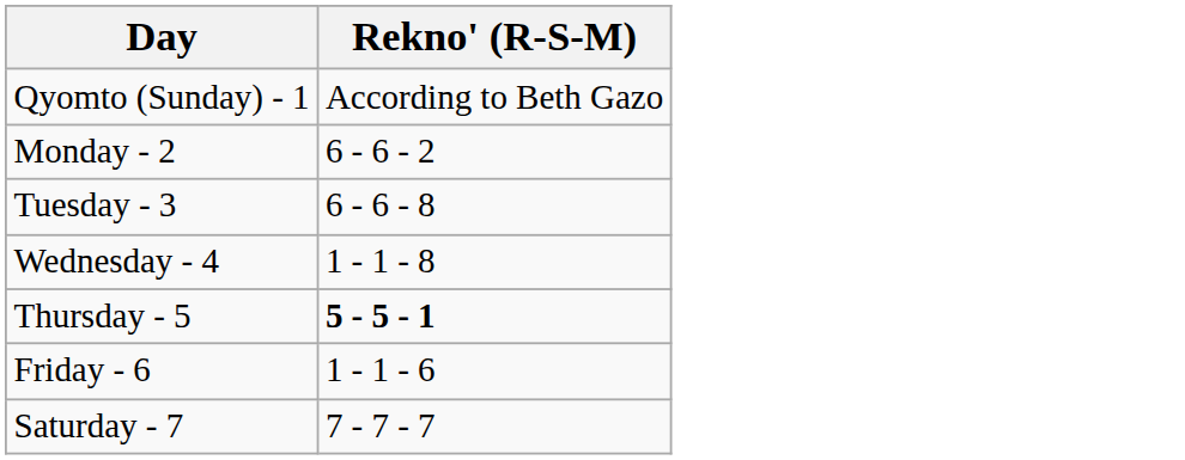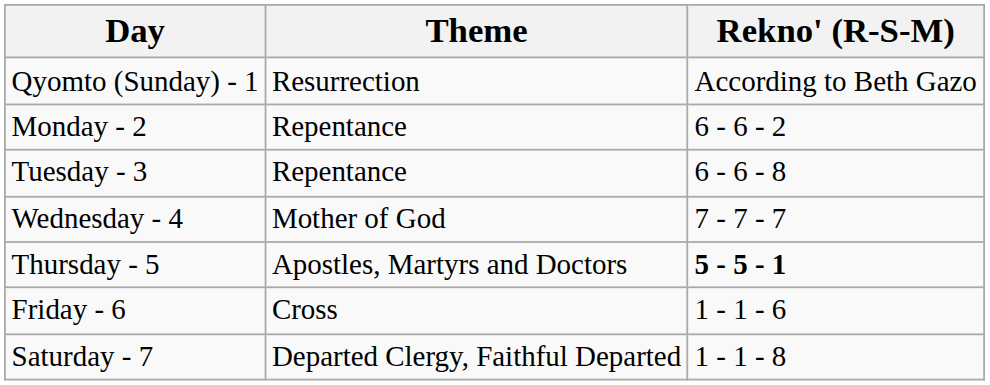 <table class="wikitable">
 <tr>
 <th><big>Day</big></th>
+<th><big>Theme</big></th>
 <th><big>Rekno' (R-S-M)</big></th>
 </tr>
 <tr>
 <td>Qyomto (Sunday) - 1</td>
+<td>Resurrection</td>
 <td>According to Beth Gazo</td>
 </tr>
 <tr>
 <td>Monday - 2</td>
+<td>Repentance</td>
 <td>6 - 6 - 2</td>
 </tr>
 <tr>
 <td>Tuesday - 3</td>
+<td>Repentance</td>
 <td>6 - 6 - 8</td>
 </tr>
 <tr>
 <td>Wednesday - 4</td>
-<td>1 - 1 - 8</td>
+<td>Mother of God</td>
+<td>7 - 7 - 7</td>
 </tr>
 <tr>
 <td>Thursday - 5</td>
+<td>Apostles, Martyrs and Doctors</td>
 <td><strong>5 - 5 - 1</strong></td>
 </tr>
 <tr>
 <td>Friday - 6</td>
+<td>Cross</td>
 <td>1 - 1 - 6</td>
 </tr>
 <tr>
 <td>Saturday - 7</td>
-<td>7 - 7 - 7</td>
+<td>Departed Clergy, Faithful Departed</td>
+<td>1 - 1 - 8</td>
 </tr>
 </table>
